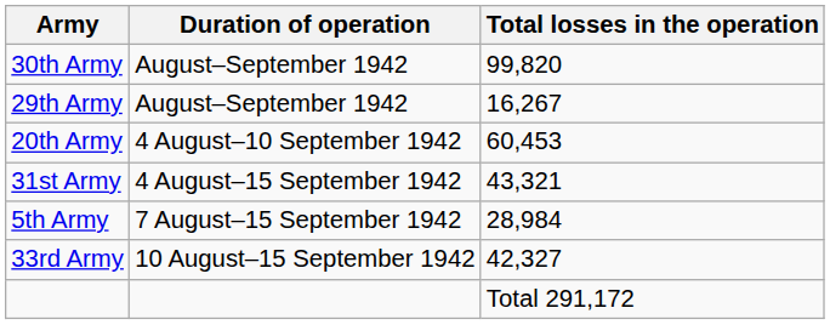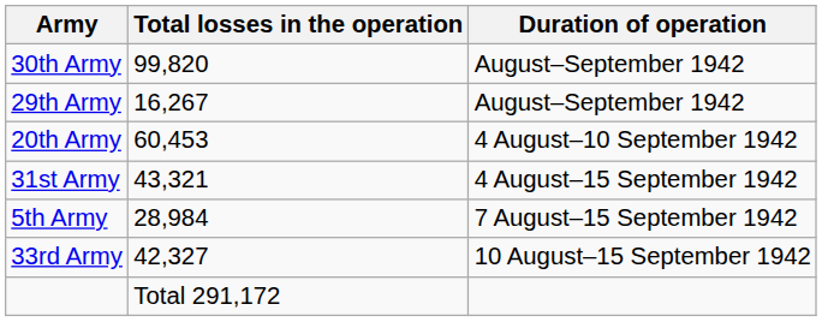 <table class="wikitable">
 <tr>
 <th>Army</th>
+<th>Total losses in the operation</th>
 <th>Duration of operation</th>
-<th>Total losses in the operation</th>
 </tr>
 <tr>
 <td><a href='#'>30th Army</a></td>
+<td>99,820</td>
 <td>August–September 1942</td>
-<td>99,820</td>
 </tr>
 <tr>
 <td><a href='#'>29th Army</a></td>
+<td>16,267</td>
 <td>August–September 1942</td>
-<td>16,267</td>
 </tr>
 <tr>
 <td><a href='#'>20th Army</a></td>
+<td>60,453</td>
 <td>4 August–10 September 1942</td>
-<td>60,453</td>
 </tr>
 <tr>
 <td><a href='#'>31st Army</a></td>
+<td>43,321</td>
 <td>4 August–15 September 1942</td>
-<td>43,321</td>
 </tr>
 <tr>
 <td><a href='#'>5th Army</a></td>
+<td>28,984</td>
 <td>7 August–15 September 1942</td>
-<td>28,984</td>
 </tr>
 <tr>
 <td><a href='#'>33rd Army</a></td>
+<td>42,327</td>
 <td>10 August–15 September 1942</td>
-<td>42,327</td>
 </tr>
 <tr>
 <td></td>
+<td>Total 291,172</td>
 <td></td>
-<td>Total 291,172</td>
 </tr>
 </table>
